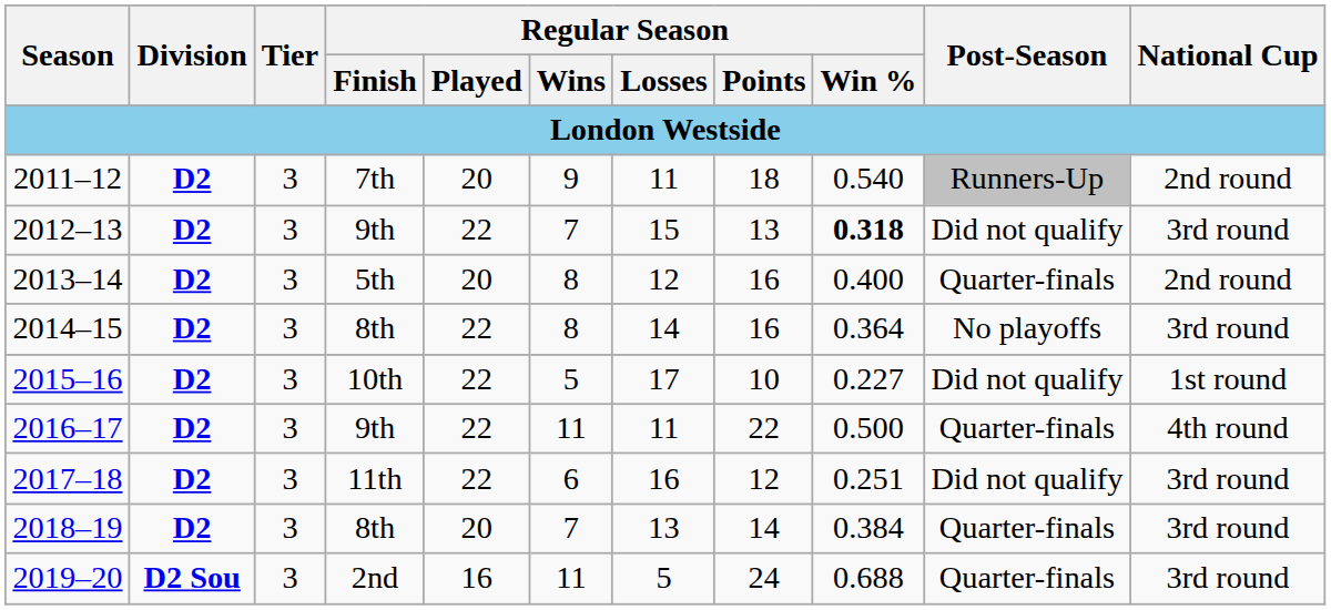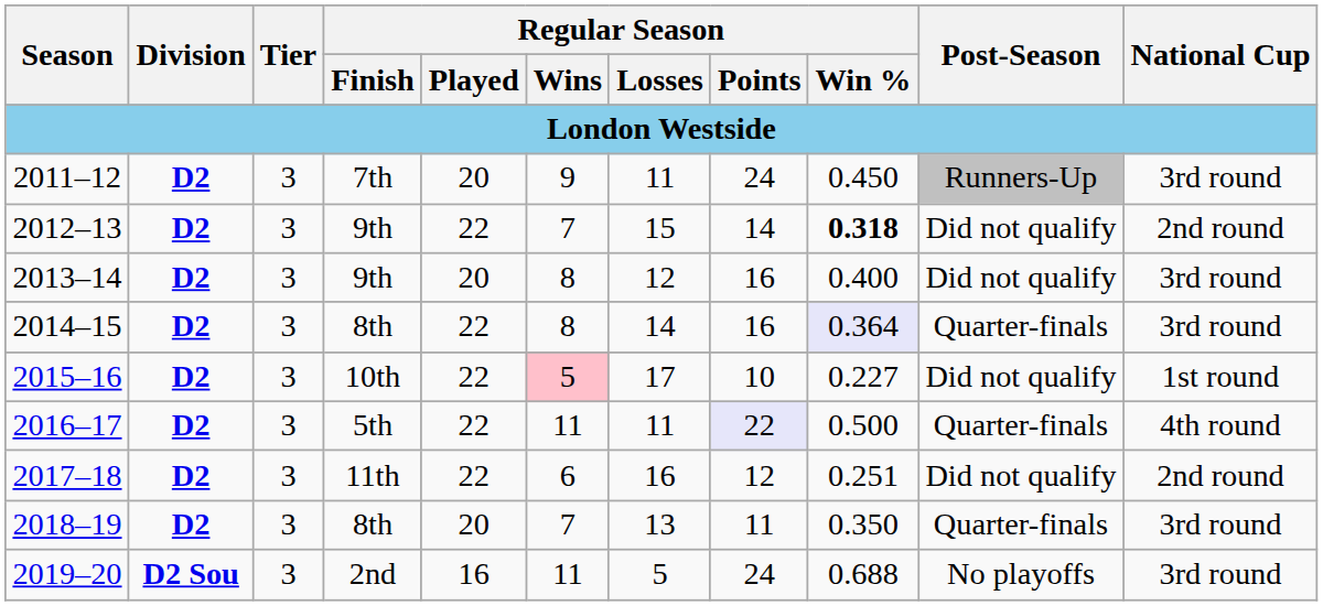 <table class="wikitable" style="font-size:100%;">
 <tr bgcolor="#efefef">
 <th rowspan="2">Season</th>
 <th rowspan="2">Division</th>
 <th rowspan="2">Tier</th>
 <th colspan="6">Regular Season</th>
 <th rowspan="2">Post-Season</th>
 <th rowspan="2">National Cup</th>
 </tr>
 <tr>
 <th>Finish</th>
 <th>Played</th>
 <th>Wins</th>
 <th>Losses</th>
 <th>Points</th>
 <th>Win %</th>
 </tr>
 <tr>
 <td colspan="13" align=center bgcolor="#87ceeb"><span><strong>London Westside</strong></span></td>
 </tr>
 <tr>
 <td style="text-align:center;">2011–12</td>
 <td style="text-align:center;"><strong><a href='#'>D2</a></strong></td>
 <td style="text-align:center;">3</td>
 <td style="text-align:center;">7th</td>
 <td style="text-align:center;">20</td>
 <td style="text-align:center;">9</td>
 <td style="text-align:center;">11</td>
-<td style="text-align:center;">18</td>
-<td style="text-align:center;">0.540</td>
+<td style="text-align:center;">24</td>
+<td style="text-align:center;">0.450</td>
 <td style="text-align:center;"bgcolor=silver>Runners-Up</td>
-<td style="text-align:center;">2nd round</td>
+<td style="text-align:center;">3rd round</td>
 </tr>
 <tr>
 <td style="text-align:center;">2012–13</td>
 <td style="text-align:center;"><strong><a href='#'>D2</a></strong></td>
 <td style="text-align:center;">3</td>
 <td style="text-align:center;">9th</td>
 <td style="text-align:center;">22</td>
 <td style="text-align:center;">7</td>
 <td style="text-align:center;">15</td>
-<td style="text-align:center;">13</td>
+<td style="text-align:center;">14</td>
 <td style="text-align:center;"><strong>0.318</strong></td>
 <td style="text-align:center;">Did not qualify</td>
-<td style="text-align:center;">3rd round</td>
+<td style="text-align:center;">2nd round</td>
 </tr>
 <tr>
 <td style="text-align:center;">2013–14</td>
 <td style="text-align:center;"><strong><a href='#'>D2</a></strong></td>
 <td style="text-align:center;">3</td>
-<td style="text-align:center;">5th</td>
+<td style="text-align:center;">9th</td>
 <td style="text-align:center;">20</td>
 <td style="text-align:center;">8</td>
 <td style="text-align:center;">12</td>
 <td style="text-align:center;">16</td>
 <td style="text-align:center;">0.400</td>
-<td style="text-align:center;">Quarter-finals</td>
-<td style="text-align:center;">2nd round</td>
+<td style="text-align:center;">Did not qualify</td>
+<td style="text-align:center;">3rd round</td>
 </tr>
 <tr>
 <td style="text-align:center;">2014–15</td>
 <td style="text-align:center;"><strong><a href='#'>D2</a></strong></td>
 <td style="text-align:center;">3</td>
 <td style="text-align:center;">8th</td>
 <td style="text-align:center;">22</td>
 <td style="text-align:center;">8</td>
 <td style="text-align:center;">14</td>
 <td style="text-align:center;">16</td>
-<td style="text-align:center;">0.364</td>
-<td style="text-align:center;">No playoffs</td>
+<td style="background: lavender; text-align:center;">0.364</td>
+<td style="text-align:center;">Quarter-finals</td>
 <td style="text-align:center;">3rd round</td>
 </tr>
 <tr>
 <td style="text-align:center;"><a href='#'>2015–16</a></td>
 <td style="text-align:center;"><strong><a href='#'>D2</a></strong></td>
 <td style="text-align:center;">3</td>
 <td style="text-align:center;">10th</td>
 <td style="text-align:center;">22</td>
-<td style="text-align:center;">5</td>
+<td style="background: pink; text-align:center;">5</td>
 <td style="text-align:center;">17</td>
 <td style="text-align:center;">10</td>
 <td style="text-align:center;">0.227</td>
 <td style="text-align:center;">Did not qualify</td>
 <td style="text-align:center;">1st round</td>
 </tr>
 <tr>
 <td style="text-align:center;"><a href='#'>2016–17</a></td>
 <td style="text-align:center;"><strong><a href='#'>D2</a></strong></td>
 <td style="text-align:center;">3</td>
-<td style="text-align:center;">9th</td>
+<td style="text-align:center;">5th</td>
 <td style="text-align:center;">22</td>
 <td style="text-align:center;">11</td>
 <td style="text-align:center;">11</td>
-<td style="text-align:center;">22</td>
+<td style="background: lavender; text-align:center;">22</td>
 <td style="text-align:center;">0.500</td>
 <td style="text-align:center;">Quarter-finals</td>
 <td style="text-align:center;">4th round</td>
 </tr>
 <tr>
 <td style="text-align:center;"><a href='#'>2017–18</a></td>
 <td style="text-align:center;"><strong><a href='#'>D2</a></strong></td>
 <td style="text-align:center;">3</td>
 <td style="text-align:center;">11th</td>
 <td style="text-align:center;">22</td>
 <td style="text-align:center;">6</td>
 <td style="text-align:center;">16</td>
 <td style="text-align:center;">12</td>
 <td style="text-align:center;">0.251</td>
 <td style="text-align:center;">Did not qualify</td>
-<td style="text-align:center;">3rd round</td>
+<td style="text-align:center;">2nd round</td>
 </tr>
 <tr>
 <td style="text-align:center;"><a href='#'>2018–19</a></td>
 <td style="text-align:center;"><strong><a href='#'>D2</a></strong></td>
 <td style="text-align:center;">3</td>
 <td style="text-align:center;">8th</td>
 <td style="text-align:center;">20</td>
 <td style="text-align:center;">7</td>
 <td style="text-align:center;">13</td>
-<td style="text-align:center;">14</td>
-<td style="text-align:center;">0.384</td>
+<td style="text-align:center;">11</td>
+<td style="text-align:center;">0.350</td>
 <td style="text-align:center;">Quarter-finals</td>
 <td style="text-align:center;">3rd round</td>
 </tr>
 <tr>
 <td style="text-align:center;"><a href='#'>2019–20</a></td>
 <td style="text-align:center;"><strong><a href='#'>D2 Sou</a></strong></td>
 <td style="text-align:center;">3</td>
 <td style="text-align:center;">2nd</td>
 <td style="text-align:center;">16</td>
 <td style="text-align:center;">11</td>
 <td style="text-align:center;">5</td>
 <td style="text-align:center;">24</td>
 <td style="text-align:center;">0.688</td>
-<td style="text-align:center;">Quarter-finals</td>
+<td style="text-align:center;">No playoffs</td>
 <td style="text-align:center;">3rd round</td>
 </tr>
 </table>
